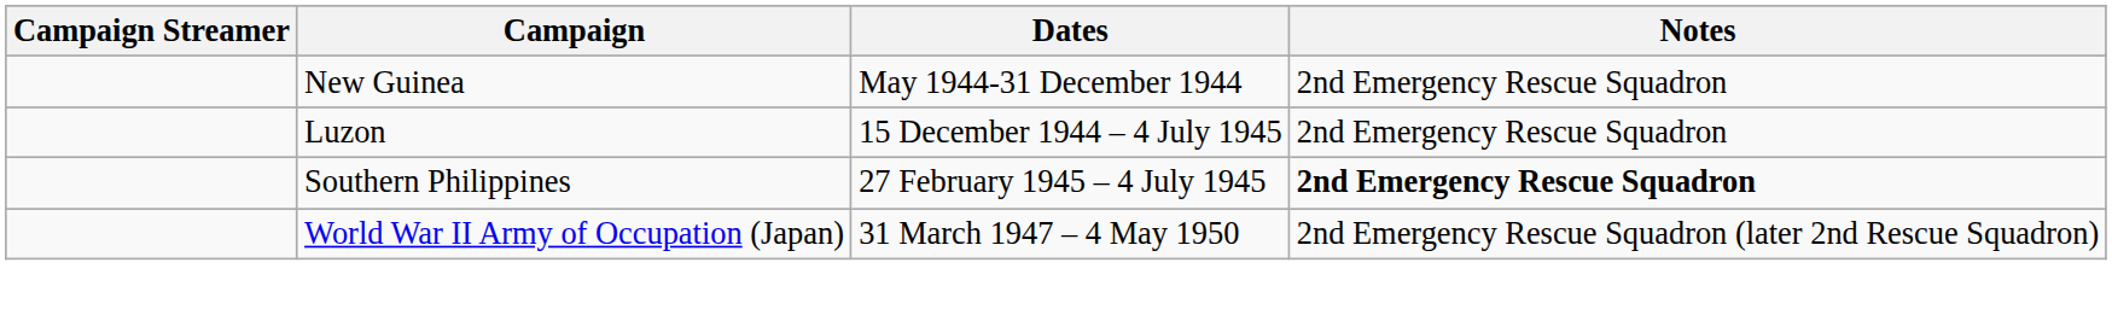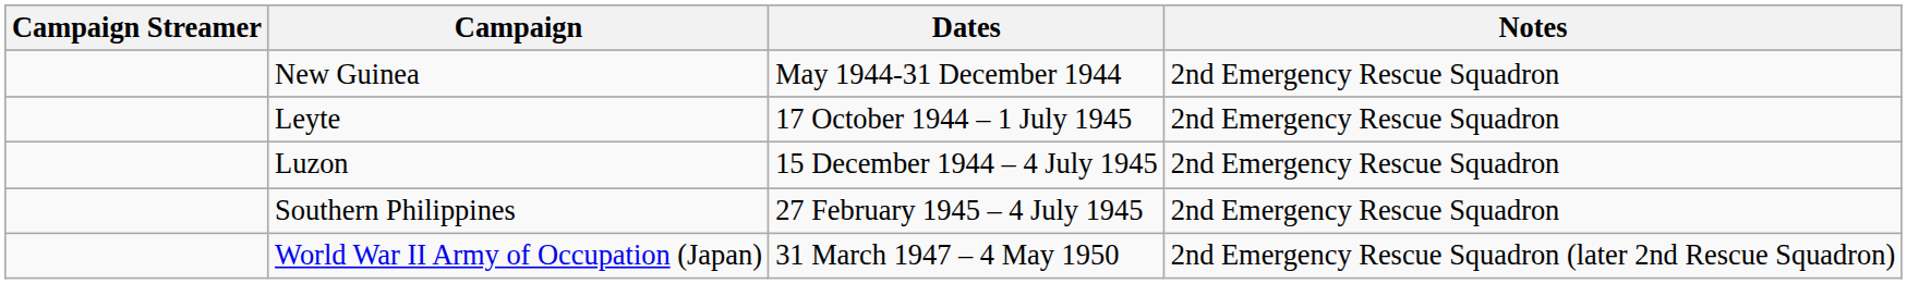 <table class="wikitable">
 <tr style="background:#efefef;">
 <th>Campaign Streamer</th>
 <th>Campaign</th>
 <th>Dates</th>
 <th>Notes</th>
 </tr>
 <tr>
 <td></td>
 <td>New Guinea</td>
 <td>May 1944-31 December 1944</td>
 <td>2nd Emergency Rescue Squadron</td>
 </tr>
 <tr>
 <td></td>
+<td>Leyte</td>
+<td>17 October 1944 – 1 July 1945</td>
+<td>2nd Emergency Rescue Squadron</td>
+</tr>
+<tr>
+<td></td>
 <td>Luzon</td>
 <td>15 December 1944 – 4 July 1945</td>
 <td>2nd Emergency Rescue Squadron</td>
 </tr>
 <tr>
 <td></td>
 <td>Southern Philippines</td>
 <td>27 February 1945 – 4 July 1945</td>
-<td><strong>2nd Emergency Rescue Squadron</strong></td>
+<td>2nd Emergency Rescue Squadron</td>
 </tr>
 <tr>
 <td></td>
 <td><a href='#'>World War II Army of Occupation</a> (Japan)</td>
 <td>31 March 1947 – 4 May 1950</td>
 <td>2nd Emergency Rescue Squadron (later 2nd Rescue Squadron)</td>
 </tr>
 </table>
